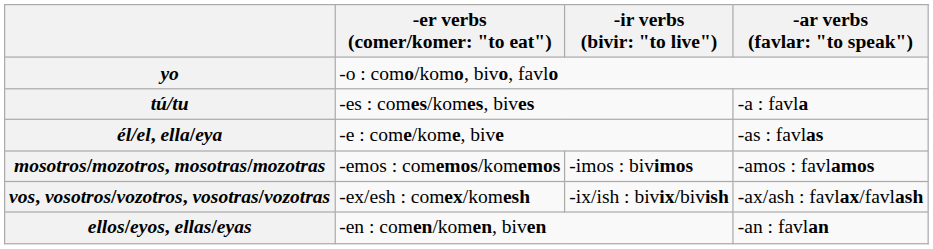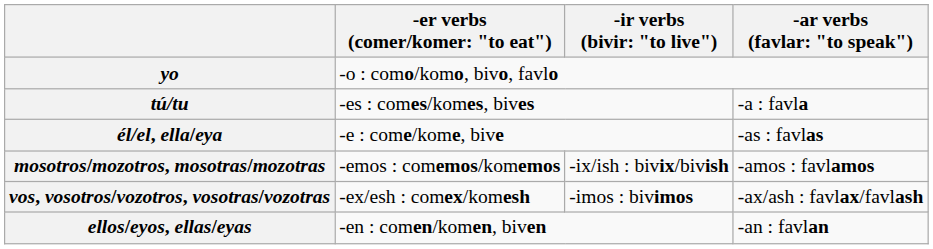 <table class="wikitable">
 <tr>
 <th> </th>
 <th>-er verbs<br>(comer/komer: "to eat")</th>
 <th>-ir verbs<br>(bivir: "to live")</th>
 <th>-ar verbs<br>(favlar: "to speak")</th>
 </tr>
 <tr>
 <th align="center"><em>yo</em></th>
 <td colspan=3>-o : com<strong>o</strong>/kom<strong>o</strong>, biv<strong>o</strong>, favl<strong>o</strong></td>
 </tr>
 <tr>
 <th><em>tú/tu</em></th>
 <td colspan=2>-es : com<strong>es</strong>/kom<strong>es</strong>, biv<strong>es</strong></td>
 <td>-a : favl<strong>a</strong></td>
 </tr>
 <tr>
 <th><em>él/el</em>, <em>ella</em>/<em>eya</em></th>
 <td colspan=2>-e : com<strong>e</strong>/kom<strong>e</strong>, biv<strong>e</strong></td>
 <td>-as : favl<strong>as</strong></td>
 </tr>
 <tr>
 <th><em>mosotros</em>/<em>mozotros</em>, <em>mosotras</em>/<em>mozotras</em></th>
 <td>-emos : com<strong>emos</strong>/kom<strong>emos</strong></td>
-<td>-imos : biv<strong>imos</strong></td>
+<td>-ix/ish : biv<strong>ix</strong>/biv<strong>ish</strong></td>
 <td>-amos : favl<strong>amos</strong></td>
 </tr>
 <tr>
 <th><em>vos</em>, <em>vosotros</em>/<em>vozotros</em>, <em>vosotras</em>/<em>vozotras</em></th>
 <td>-ex/esh : com<strong>ex</strong>/kom<strong>esh</strong></td>
-<td>-ix/ish : biv<strong>ix</strong>/biv<strong>ish</strong></td>
+<td>-imos : biv<strong>imos</strong></td>
 <td>-ax/ash : favl<strong>ax</strong>/favl<strong>ash</strong></td>
 </tr>
 <tr>
 <th><em>ellos</em>/<em>eyos</em>, <em>ellas</em>/<em>eyas</em></th>
 <td colspan=2>-en : com<strong>en</strong>/kom<strong>en</strong>, biv<strong>en</strong></td>
 <td>-an : favl<strong>an</strong></td>
 </tr>
 </table>
